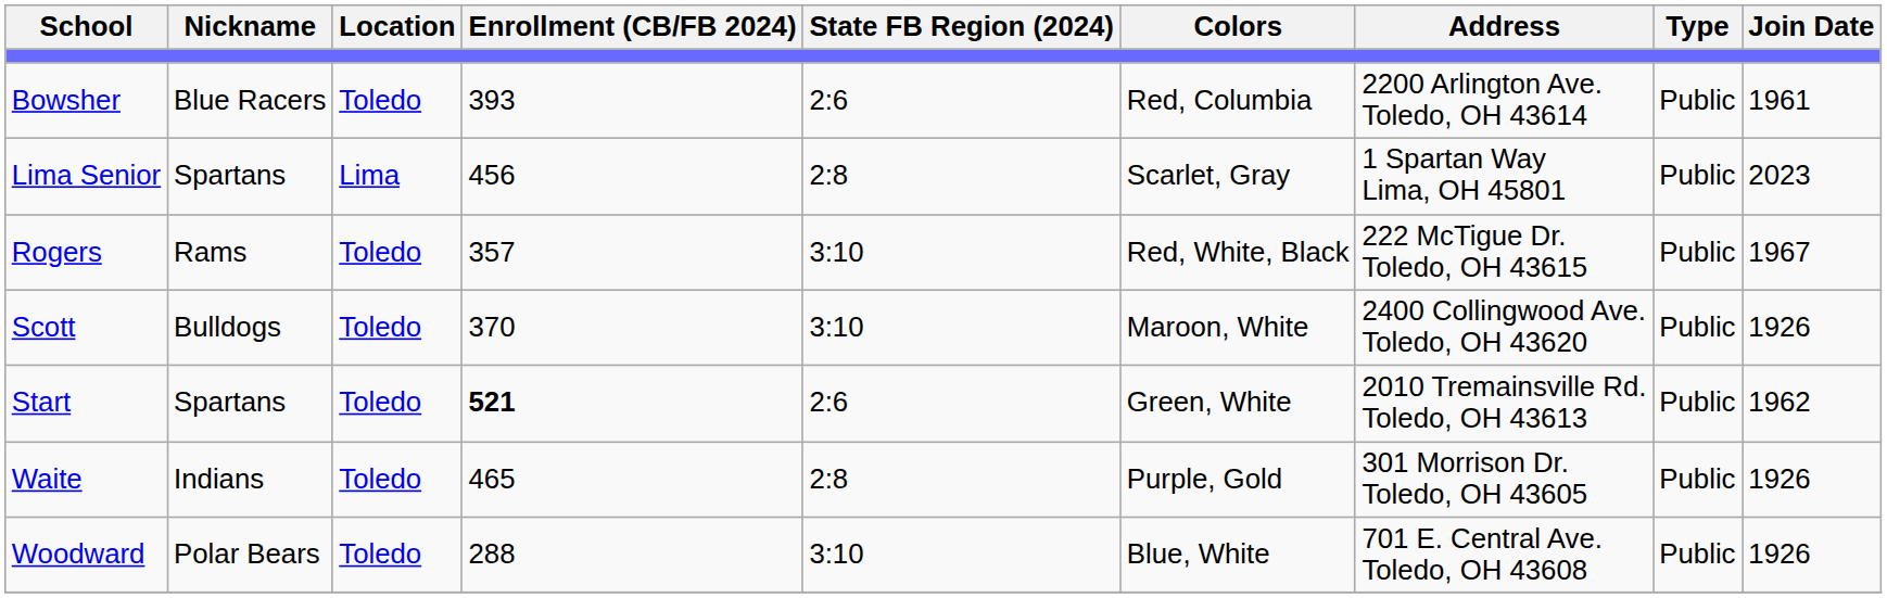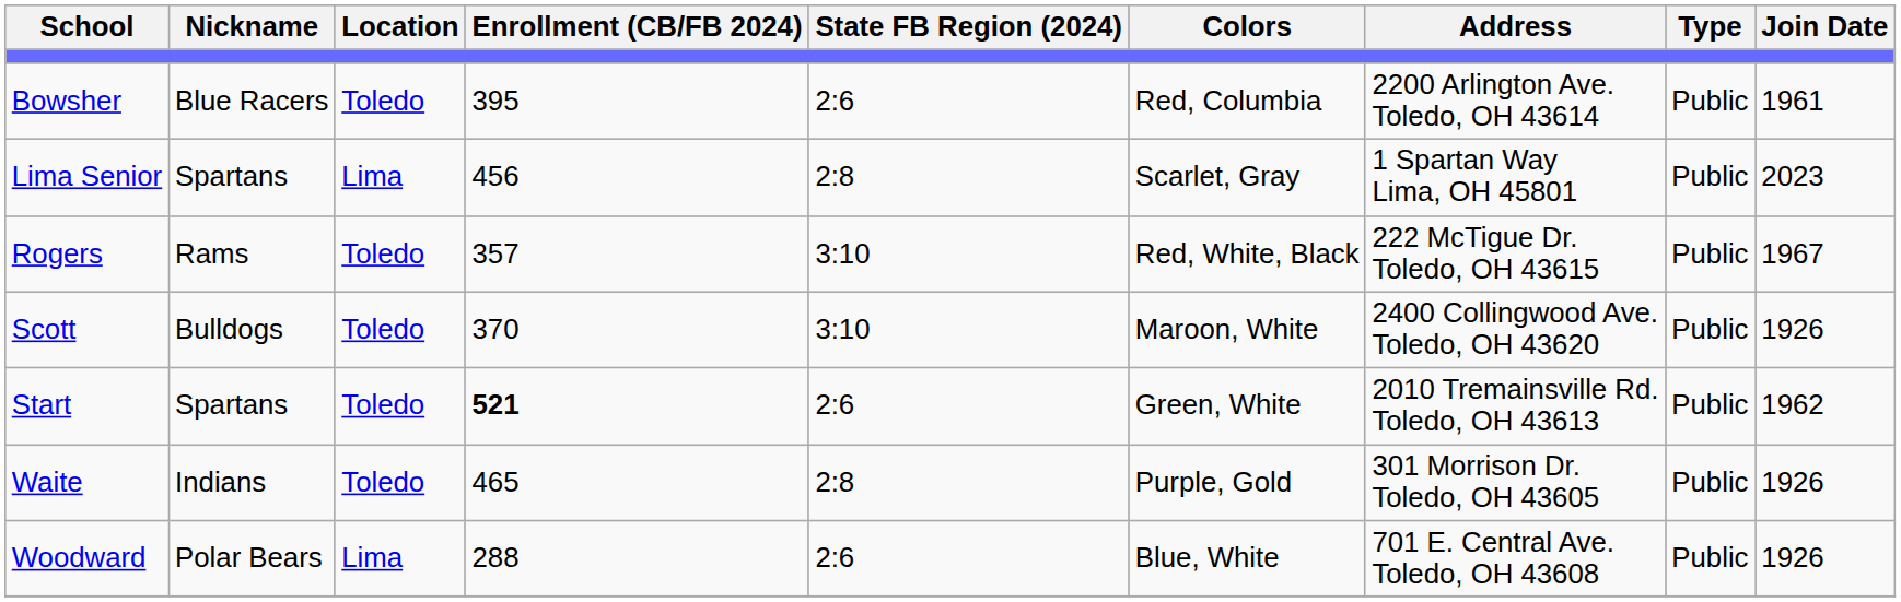 <table class="wikitable sortable">
 <tr>
 <th>School</th>
 <th>Nickname</th>
 <th>Location</th>
 <th>Enrollment (CB/FB 2024)</th>
 <th>State FB Region (2024)</th>
 <th>Colors</th>
 <th>Address</th>
 <th>Type</th>
 <th>Join Date</th>
 </tr>
 <tr>
 <th colspan="9" style="background:#676AFE;"></th>
 </tr>
 <tr>
 <td><a href='#'>Bowsher</a></td>
 <td>Blue Racers</td>
 <td><a href='#'>Toledo</a></td>
-<td>393</td>
+<td>395</td>
 <td>2:6</td>
 <td>Red, Columbia<br>  </td>
 <td>2200 Arlington Ave.<br>Toledo, OH 43614</td>
 <td>Public</td>
 <td>1961</td>
 </tr>
 <tr>
 <td><a href='#'>Lima Senior</a></td>
 <td>Spartans</td>
 <td><a href='#'>Lima</a></td>
 <td>456</td>
 <td>2:8</td>
 <td>Scarlet, Gray <br>  </td>
 <td>1 Spartan Way<br>Lima, OH 45801</td>
 <td>Public</td>
 <td>2023</td>
 </tr>
 <tr>
 <td><a href='#'>Rogers</a></td>
 <td>Rams</td>
 <td><a href='#'>Toledo</a></td>
 <td>357</td>
 <td>3:10</td>
 <td>Red, White, Black<br>  </td>
 <td>222 McTigue Dr.<br>Toledo, OH 43615</td>
 <td>Public</td>
 <td>1967</td>
 </tr>
 <tr>
 <td><a href='#'>Scott</a></td>
 <td>Bulldogs</td>
 <td><a href='#'>Toledo</a></td>
 <td>370</td>
 <td>3:10</td>
 <td>Maroon, White<br> </td>
 <td>2400 Collingwood Ave.<br>Toledo, OH 43620</td>
 <td>Public</td>
 <td>1926</td>
 </tr>
 <tr>
 <td><a href='#'>Start</a></td>
 <td>Spartans</td>
 <td><a href='#'>Toledo</a></td>
 <td><strong>521</strong></td>
 <td>2:6</td>
 <td>Green, White<br> </td>
 <td>2010 Tremainsville Rd.<br>Toledo, OH 43613</td>
 <td>Public</td>
 <td>1962</td>
 </tr>
 <tr>
 <td><a href='#'>Waite</a></td>
 <td>Indians</td>
 <td><a href='#'>Toledo</a></td>
 <td>465</td>
 <td>2:8</td>
 <td>Purple, Gold<br> </td>
 <td>301 Morrison Dr.<br>Toledo, OH 43605</td>
 <td>Public</td>
 <td>1926</td>
 </tr>
 <tr>
 <td><a href='#'>Woodward</a></td>
 <td>Polar Bears</td>
-<td><a href='#'>Toledo</a></td>
+<td><a href='#'>Lima</a></td>
 <td>288</td>
-<td>3:10</td>
+<td>2:6</td>
 <td>Blue, White<br> </td>
 <td>701 E. Central Ave.<br>Toledo, OH 43608</td>
 <td>Public</td>
 <td>1926</td>
 </tr>
 <tr>
 </tr>
 </table>
